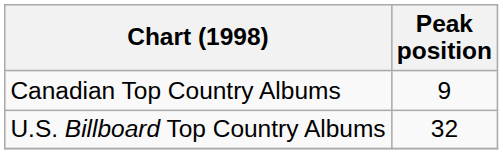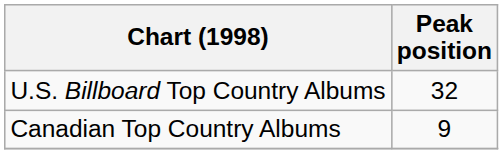 <table class="wikitable">
 <tr>
 <th>Chart (1998)</th>
 <th>Peak<br>position</th>
 </tr>
 <tr>
+<td>U.S. <em>Billboard</em> Top Country Albums</td>
+<td align="center">32</td>
+</tr>
+<tr>
 <td>Canadian Top Country Albums</td>
 <td align="center">9</td>
 </tr>
 <tr>
-<td>U.S. <em>Billboard</em> Top Country Albums</td>
-<td align="center">32</td>
-</tr>
-<tr>
 </tr>
 </table>
